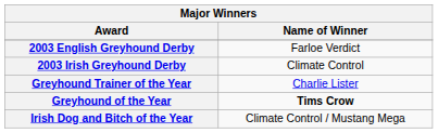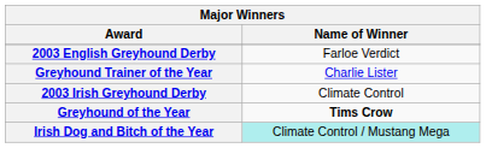 <table class="wikitable">
 <tr>
 <th colspan="2">Major Winners</th>
 </tr>
 <tr>
 <th width=300>Award</th>
 <th width=300>Name of Winner</th>
 </tr>
 <tr>
 </tr>
 <tr align=center>
 <th><a href='#'>2003 English Greyhound Derby</a></th>
 <td>Farloe Verdict</td>
 </tr>
 <tr align=center>
+<th><a href='#'>Greyhound Trainer of the Year</a></th>
+<td><a href='#'>Charlie Lister</a></td>
+</tr>
+<tr align=center>
 <th><a href='#'>2003 Irish Greyhound Derby</a></th>
 <td>Climate Control</td>
-</tr>
-<tr align=center>
-<th><a href='#'>Greyhound Trainer of the Year</a></th>
-<td><a href='#'>Charlie Lister</a></td>
 </tr>
 <tr align=center>
 <th><a href='#'>Greyhound of the Year</a></th>
 <td><strong>Tims Crow</strong></td>
 </tr>
 <tr align=center>
 <th><a href='#'>Irish Dog and Bitch of the Year</a></th>
-<td>Climate Control / Mustang Mega</td>
+<td style="background: paleturquoise;">Climate Control / Mustang Mega</td>
 </tr>
 </table>
